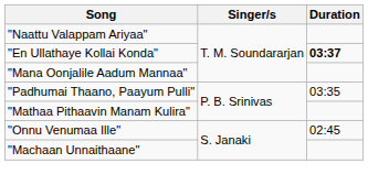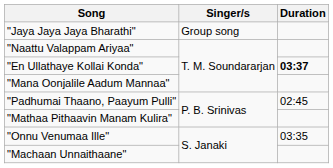 <table class="wikitable" style="font-size:95%;">
 <tr>
 <th>Song</th>
 <th>Singer/s</th>
 <th>Duration</th>
+</tr>
+<tr>
+<td>"Jaya Jaya Jaya Bharathi"</td>
+<td>Group song</td>
+<td></td>
 </tr>
 <tr>
 <td>"Naattu Valappam Ariyaa"</td>
 <td rowspan=3>T. M. Soundararjan</td>
 <td></td>
 </tr>
 <tr>
 <td>"En Ullathaye Kollai Konda"</td>
 <td><strong>03:37</strong></td>
 </tr>
 <tr>
 <td>"Mana Oonjalile Aadum Mannaa"</td>
 <td></td>
 </tr>
 <tr>
 <td>"Padhumai Thaano, Paayum Pulli"</td>
 <td rowspan=2>P. B. Srinivas</td>
-<td>03:35</td>
+<td>02:45</td>
 </tr>
 <tr>
 <td>"Mathaa Pithaavin Manam Kulira"</td>
 <td></td>
 </tr>
 <tr>
 <td>"Onnu Venumaa Ille"</td>
 <td rowspan=2>S. Janaki</td>
-<td>02:45</td>
+<td>03:35</td>
 </tr>
 <tr>
 <td>"Machaan Unnaithaane"</td>
 <td></td>
 </tr>
 </table>
